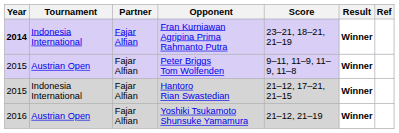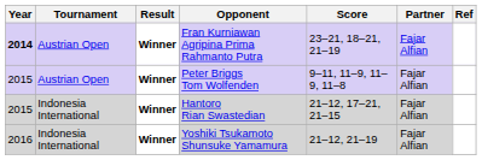 <table class="sortable wikitable" style="font-size: 90%">
 <tr>
 <th>Year</th>
 <th>Tournament</th>
-<th>Partner</th>
+<th>Result</th>
 <th>Opponent</th>
 <th>Score</th>
-<th>Result</th>
+<th>Partner</th>
 <th>Ref</th>
 </tr>
 <tr style="background:#D8CEF6">
 <td align="center"><strong>2014</strong></td>
-<td align="left"><a href='#'>Indonesia International</a></td>
-<td align="left"> <a href='#'>Fajar Alfian</a></td>
+<td align="left"><a href='#'>Austrian Open</a></td>
+<td style="text-align: left; background:white"> <strong>Winner</strong></td>
 <td align="left"> <a href='#'>Fran Kurniawan</a><br> <a href='#'>Agripina Prima Rahmanto Putra</a></td>
 <td align="left">23–21, 18–21, 21–19</td>
-<td style="text-align: left; background:white"> <strong>Winner</strong></td>
+<td align="left"> <a href='#'>Fajar Alfian</a></td>
 <td style="text-align:center; background:white"></td>
 </tr>
 <tr style="background:#D8CEF6">
 <td align="center">2015</td>
 <td align="left"><a href='#'>Austrian Open</a></td>
-<td align="left"> Fajar Alfian</td>
+<td style="text-align: left; background:white"> <strong>Winner</strong></td>
 <td align="left"> <a href='#'>Peter Briggs</a><br> <a href='#'>Tom Wolfenden</a></td>
 <td align="left">9–11, 11–9, 11–9, 11–8</td>
-<td style="text-align: left; background:white"> <strong>Winner</strong></td>
+<td align="left"> Fajar Alfian</td>
 <td style="text-align:center; background:white"></td>
 </tr>
 <tr style="background:#D5D5D5">
 <td align="center">2015</td>
 <td align="left">Indonesia International</td>
-<td align="left"> Fajar Alfian</td>
+<td style="text-align: left; background:white"> <strong>Winner</strong></td>
 <td align="left"> <a href='#'>Hantoro</a><br> <a href='#'>Rian Swastedian</a></td>
 <td align="left">21–12, 17–21, 21–15</td>
-<td style="text-align: left; background:white"> <strong>Winner</strong></td>
+<td align="left"> Fajar Alfian</td>
 <td style="text-align:center; background:white"></td>
 </tr>
 <tr style="background:#D5D5D5">
 <td align="center">2016</td>
-<td align="left"><a href='#'>Austrian Open</a></td>
-<td align="left"> Fajar Alfian</td>
+<td align="left">Indonesia International</td>
+<td style="text-align: left; background:white"> <strong>Winner</strong></td>
 <td align="left"> <a href='#'>Yoshiki Tsukamoto</a><br> <a href='#'>Shunsuke Yamamura</a></td>
 <td align="left">21–12, 21–19</td>
-<td style="text-align: left; background:white"> <strong>Winner</strong></td>
+<td align="left"> Fajar Alfian</td>
 <td style="text-align:center; background:white"></td>
 </tr>
 </table>
